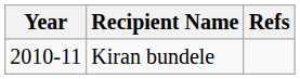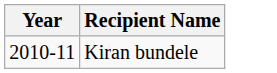 <table class="wikitable plainrowheaders sortable">
 <tr>
 <th>Year</th>
 <th>Recipient Name</th>
-<th>Refs</th>
 </tr>
 <tr>
 <td>2010-11</td>
 <td>Kiran bundele</td>
-<td></td>
 </tr>
 </table>
